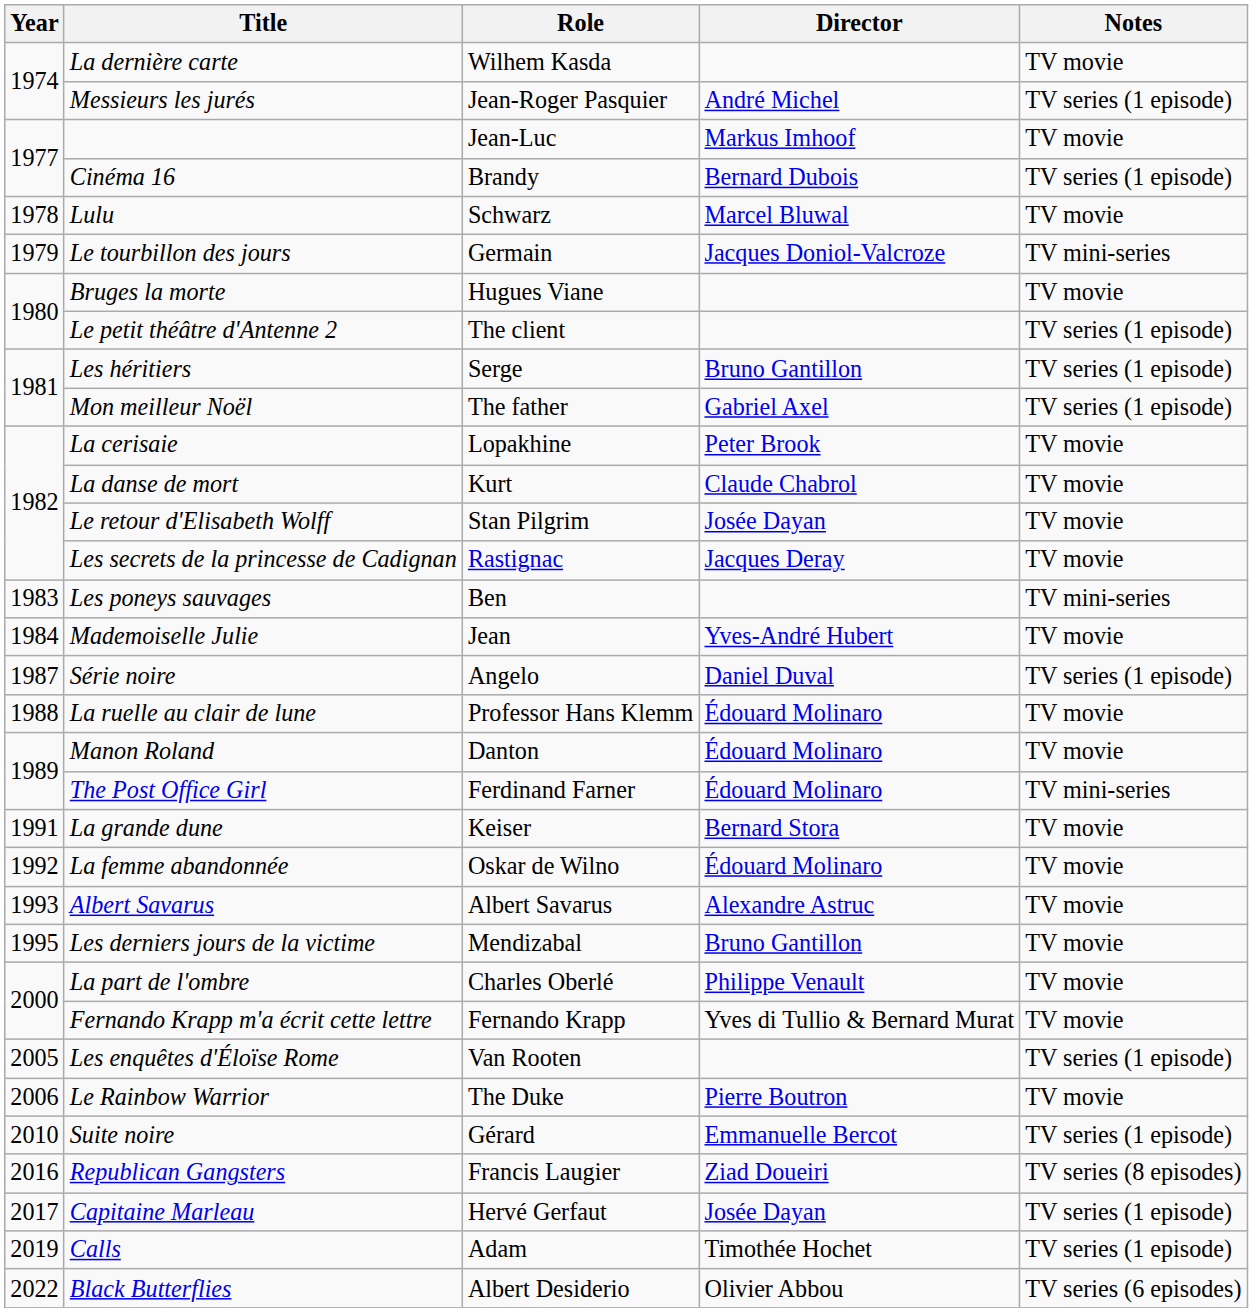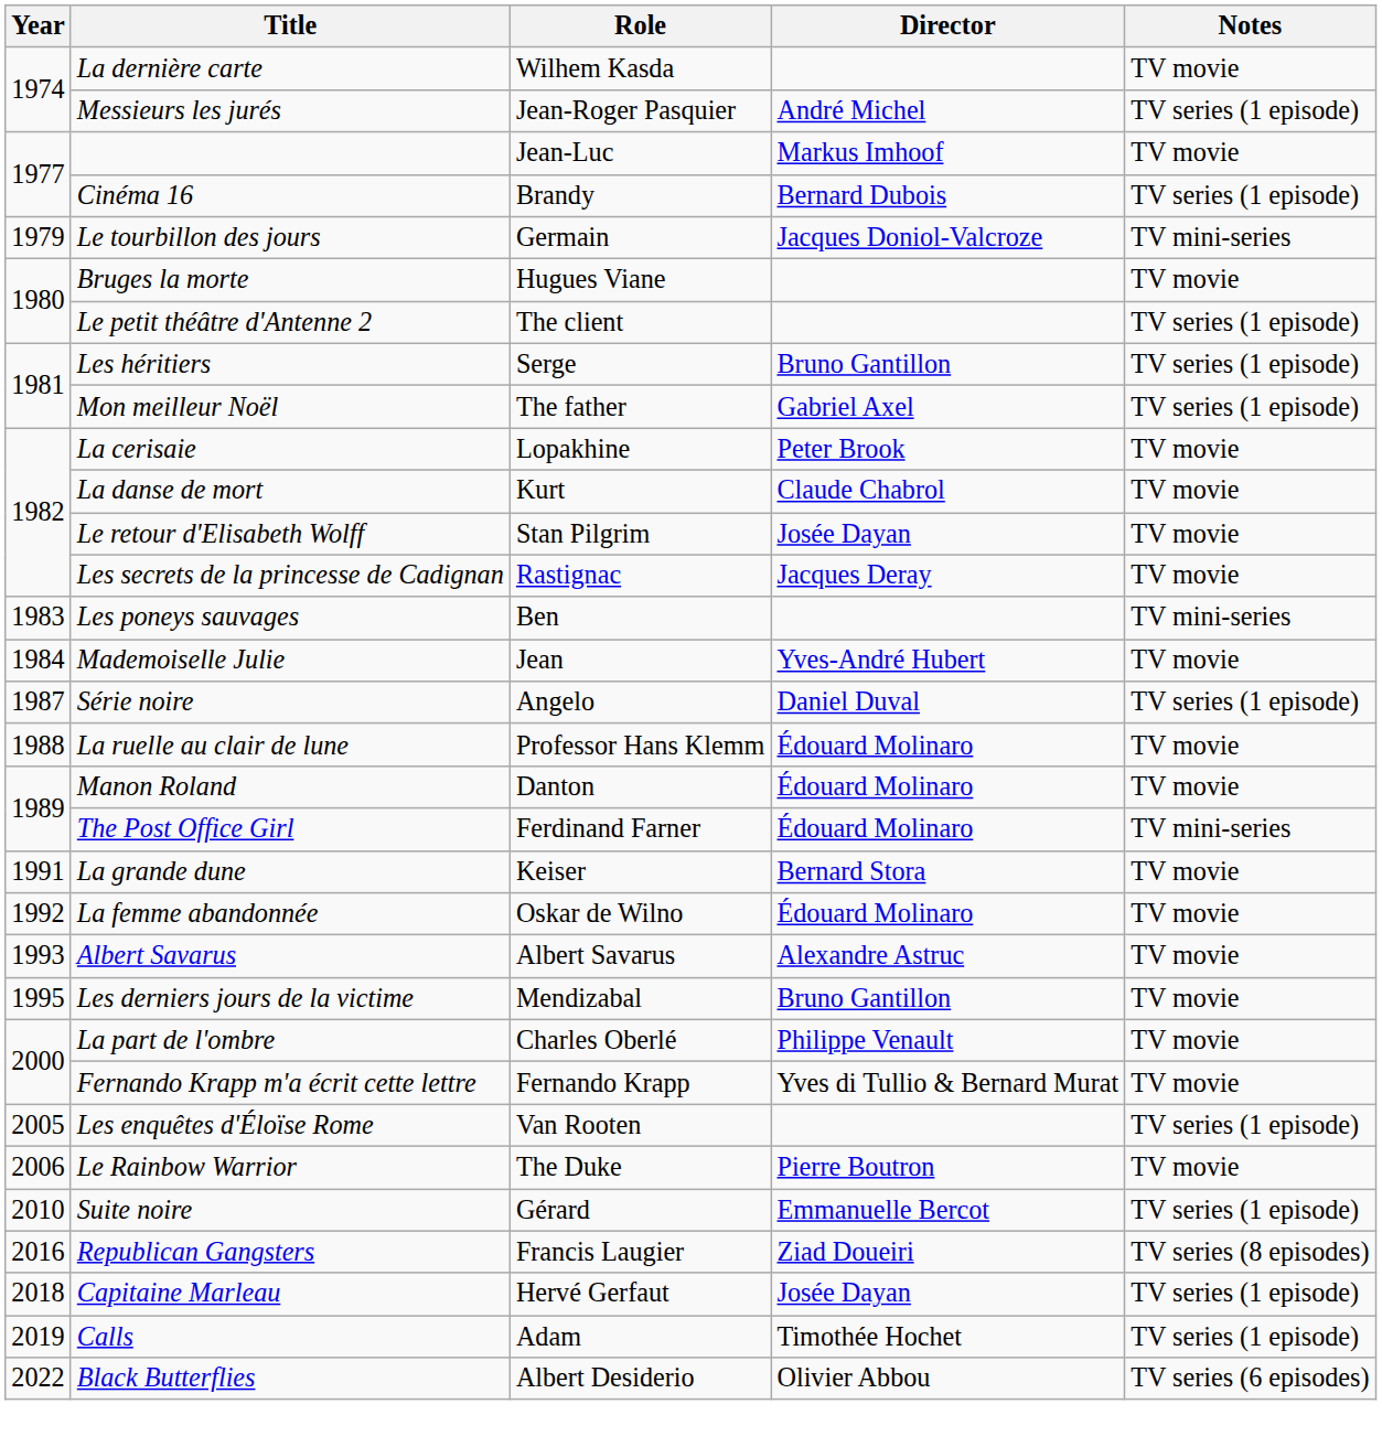 <table class="wikitable sortable">
 <tr>
 <th>Year</th>
 <th>Title</th>
 <th>Role</th>
 <th>Director</th>
 <th class="unsortable">Notes</th>
 </tr>
 <tr>
 <td rowspan=2>1974</td>
 <td><em>La dernière carte</em></td>
 <td>Wilhem Kasda</td>
 <td></td>
 <td>TV movie</td>
 </tr>
 <tr>
 <td><em>Messieurs les jurés</em></td>
 <td>Jean-Roger Pasquier</td>
 <td><a href='#'>André Michel</a></td>
 <td>TV series (1 episode)</td>
 </tr>
 <tr>
 <td rowspan=2>1977</td>
 <td><em></em></td>
 <td>Jean-Luc</td>
 <td><a href='#'>Markus Imhoof</a></td>
 <td>TV movie</td>
 </tr>
 <tr>
 <td><em>Cinéma 16</em></td>
 <td>Brandy</td>
 <td><a href='#'>Bernard Dubois</a></td>
 <td>TV series (1 episode)</td>
-</tr>
-<tr>
-<td>1978</td>
-<td><em>Lulu</em></td>
-<td>Schwarz</td>
-<td><a href='#'>Marcel Bluwal</a></td>
-<td>TV movie</td>
 </tr>
 <tr>
 <td>1979</td>
 <td><em>Le tourbillon des jours</em></td>
 <td>Germain</td>
 <td><a href='#'>Jacques Doniol-Valcroze</a></td>
 <td>TV mini-series</td>
 </tr>
 <tr>
 <td rowspan=2>1980</td>
 <td><em>Bruges la morte</em></td>
 <td>Hugues Viane</td>
 <td></td>
 <td>TV movie</td>
 </tr>
 <tr>
 <td><em>Le petit théâtre d'Antenne 2</em></td>
 <td>The client</td>
 <td></td>
 <td>TV series (1 episode)</td>
 </tr>
 <tr>
 <td rowspan=2>1981</td>
 <td><em>Les héritiers</em></td>
 <td>Serge</td>
 <td><a href='#'>Bruno Gantillon</a></td>
 <td>TV series (1 episode)</td>
 </tr>
 <tr>
 <td><em>Mon meilleur Noël</em></td>
 <td>The father</td>
 <td><a href='#'>Gabriel Axel</a></td>
 <td>TV series (1 episode)</td>
 </tr>
 <tr>
 <td rowspan=4>1982</td>
 <td><em>La cerisaie</em></td>
 <td>Lopakhine</td>
 <td><a href='#'>Peter Brook</a></td>
 <td>TV movie</td>
 </tr>
 <tr>
 <td><em>La danse de mort</em></td>
 <td>Kurt</td>
 <td><a href='#'>Claude Chabrol</a></td>
 <td>TV movie</td>
 </tr>
 <tr>
 <td><em>Le retour d'Elisabeth Wolff</em></td>
 <td>Stan Pilgrim</td>
 <td><a href='#'>Josée Dayan</a></td>
 <td>TV movie</td>
 </tr>
 <tr>
 <td><em>Les secrets de la princesse de Cadignan</em></td>
 <td><a href='#'>Rastignac</a></td>
 <td><a href='#'>Jacques Deray</a></td>
 <td>TV movie</td>
 </tr>
 <tr>
 <td>1983</td>
 <td><em>Les poneys sauvages</em></td>
 <td>Ben</td>
 <td></td>
 <td>TV mini-series</td>
 </tr>
 <tr>
 <td>1984</td>
 <td><em>Mademoiselle Julie</em></td>
 <td>Jean</td>
 <td><a href='#'>Yves-André Hubert</a></td>
 <td>TV movie</td>
 </tr>
 <tr>
 <td>1987</td>
 <td><em>Série noire</em></td>
 <td>Angelo</td>
 <td><a href='#'>Daniel Duval</a></td>
 <td>TV series (1 episode)</td>
 </tr>
 <tr>
 <td>1988</td>
 <td><em>La ruelle au clair de lune</em></td>
 <td>Professor Hans Klemm</td>
 <td><a href='#'>Édouard Molinaro</a></td>
 <td>TV movie</td>
 </tr>
 <tr>
 <td rowspan=2>1989</td>
 <td><em>Manon Roland</em></td>
 <td>Danton</td>
 <td><a href='#'>Édouard Molinaro</a></td>
 <td>TV movie</td>
 </tr>
 <tr>
 <td><em><a href='#'>The Post Office Girl</a></em></td>
 <td>Ferdinand Farner</td>
 <td><a href='#'>Édouard Molinaro</a></td>
 <td>TV mini-series</td>
 </tr>
 <tr>
 <td>1991</td>
 <td><em>La grande dune</em></td>
 <td>Keiser</td>
 <td><a href='#'>Bernard Stora</a></td>
 <td>TV movie</td>
 </tr>
 <tr>
 <td>1992</td>
 <td><em>La femme abandonnée</em></td>
 <td>Oskar de Wilno</td>
 <td><a href='#'>Édouard Molinaro</a></td>
 <td>TV movie</td>
 </tr>
 <tr>
 <td>1993</td>
 <td><em><a href='#'>Albert Savarus</a></em></td>
 <td>Albert Savarus</td>
 <td><a href='#'>Alexandre Astruc</a></td>
 <td>TV movie</td>
 </tr>
 <tr>
 <td>1995</td>
 <td><em>Les derniers jours de la victime</em></td>
 <td>Mendizabal</td>
 <td><a href='#'>Bruno Gantillon</a></td>
 <td>TV movie</td>
 </tr>
 <tr>
 <td rowspan=2>2000</td>
 <td><em>La part de l'ombre</em></td>
 <td>Charles Oberlé</td>
 <td><a href='#'>Philippe Venault</a></td>
 <td>TV movie</td>
 </tr>
 <tr>
 <td><em>Fernando Krapp m'a écrit cette lettre</em></td>
 <td>Fernando Krapp</td>
 <td>Yves di Tullio & Bernard Murat</td>
 <td>TV movie</td>
 </tr>
 <tr>
 <td>2005</td>
 <td><em>Les enquêtes d'Éloïse Rome</em></td>
 <td>Van Rooten</td>
 <td></td>
 <td>TV series (1 episode)</td>
 </tr>
 <tr>
 <td>2006</td>
 <td><em>Le Rainbow Warrior</em></td>
 <td>The Duke</td>
 <td><a href='#'>Pierre Boutron</a></td>
 <td>TV movie</td>
 </tr>
 <tr>
 <td>2010</td>
 <td><em>Suite noire</em></td>
 <td>Gérard</td>
 <td><a href='#'>Emmanuelle Bercot</a></td>
 <td>TV series (1 episode)</td>
 </tr>
 <tr>
 <td>2016</td>
 <td><em><a href='#'>Republican Gangsters</a></em></td>
 <td>Francis Laugier</td>
 <td><a href='#'>Ziad Doueiri</a></td>
 <td>TV series (8 episodes)</td>
 </tr>
 <tr>
-<td>2017</td>
+<td>2018</td>
 <td><em><a href='#'>Capitaine Marleau</a></em></td>
 <td>Hervé Gerfaut</td>
 <td><a href='#'>Josée Dayan</a></td>
 <td>TV series (1 episode)</td>
 </tr>
 <tr>
 <td>2019</td>
 <td><em><a href='#'>Calls</a></em></td>
 <td>Adam</td>
 <td>Timothée Hochet</td>
 <td>TV series (1 episode)</td>
 </tr>
 <tr>
 <td>2022</td>
 <td><em><a href='#'>Black Butterflies</a></em></td>
 <td>Albert Desiderio</td>
 <td>Olivier Abbou</td>
 <td>TV series (6 episodes)</td>
 </tr>
 </table>
